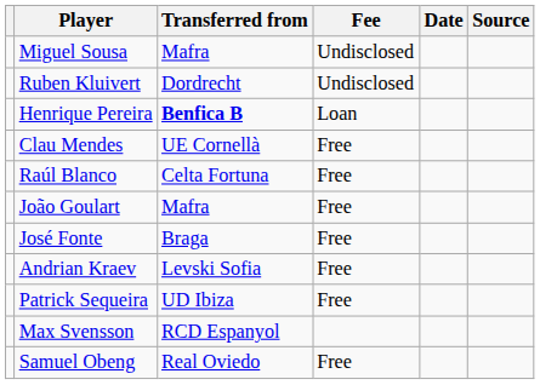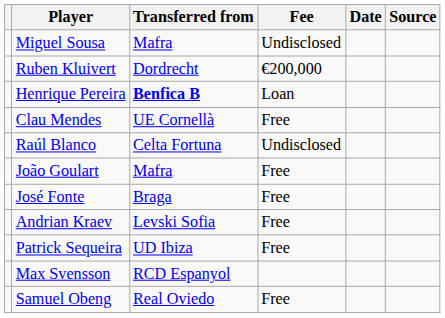 <table class="wikitable plainrowheaders sortable">
 <tr>
 <th></th>
 <th scope="col">Player</th>
 <th>Transferred from</th>
 <th style="width: 80px;">Fee</th>
 <th scope="col">Date</th>
 <th scope="col">Source</th>
 </tr>
 <tr>
 <td align="center"></td>
 <td> <a href='#'>Miguel Sousa</a></td>
 <td> <a href='#'>Mafra</a></td>
 <td>Undisclosed</td>
 <td></td>
 <td></td>
 </tr>
 <tr>
 <td align="center"></td>
 <td> <a href='#'>Ruben Kluivert</a></td>
 <td> <a href='#'>Dordrecht</a></td>
-<td>Undisclosed</td>
+<td>€200,000</td>
 <td></td>
 <td></td>
 </tr>
 <tr>
 <td align="center"></td>
 <td> <a href='#'>Henrique Pereira</a></td>
 <td><strong> <a href='#'>Benfica B</a></strong></td>
 <td>Loan</td>
 <td></td>
 <td></td>
 </tr>
 <tr>
 <td align="center"></td>
 <td> <a href='#'>Clau Mendes</a></td>
 <td> <a href='#'>UE Cornellà</a></td>
 <td>Free</td>
 <td></td>
 <td></td>
 </tr>
 <tr>
 <td align="center"></td>
 <td> <a href='#'>Raúl Blanco</a></td>
 <td> <a href='#'>Celta Fortuna</a></td>
-<td>Free</td>
+<td>Undisclosed</td>
 <td></td>
 <td></td>
 </tr>
 <tr>
 <td align="center"></td>
 <td> <a href='#'>João Goulart</a></td>
 <td> <a href='#'>Mafra</a></td>
 <td>Free</td>
 <td></td>
 <td></td>
 </tr>
 <tr>
 <td align="center"></td>
 <td> <a href='#'>José Fonte</a></td>
 <td> <a href='#'>Braga</a></td>
 <td>Free</td>
 <td></td>
 <td></td>
 </tr>
 <tr>
 <td align="center"></td>
 <td> <a href='#'>Andrian Kraev</a></td>
 <td> <a href='#'>Levski Sofia</a></td>
 <td>Free</td>
 <td></td>
 <td></td>
 </tr>
 <tr>
 <td align="center"></td>
 <td> <a href='#'>Patrick Sequeira</a></td>
 <td> <a href='#'>UD Ibiza</a></td>
 <td>Free</td>
 <td></td>
 <td></td>
 </tr>
 <tr>
 <td align="center"></td>
 <td> <a href='#'>Max Svensson</a></td>
 <td> <a href='#'>RCD Espanyol</a></td>
 <td></td>
 <td></td>
 <td></td>
 </tr>
 <tr>
 <td align="center"></td>
 <td> <a href='#'>Samuel Obeng</a></td>
 <td> <a href='#'>Real Oviedo</a></td>
 <td>Free</td>
 <td></td>
 <td></td>
 </tr>
 </table>
